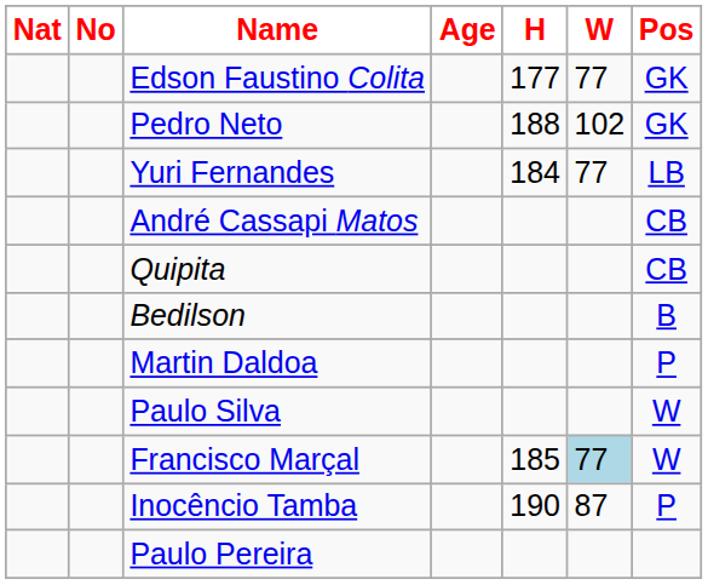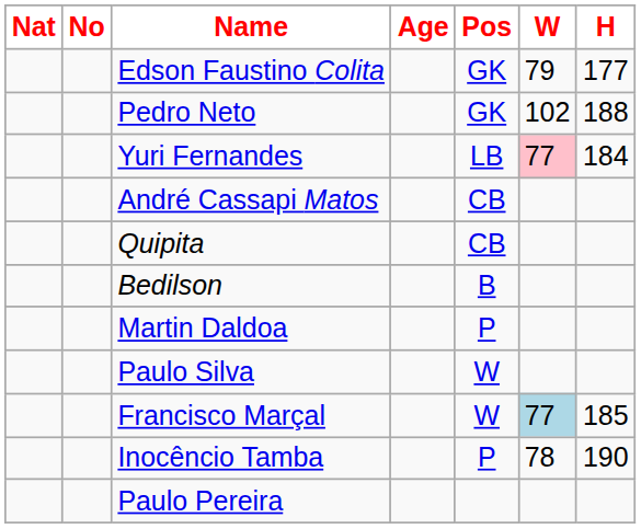 <table class="wikitable" style="text-align:left; font-size:90%">
 <tr>
 <th style="background:white; color: red">Nat</th>
 <th style="background:white; color: red">No</th>
 <th style="background:white; color: red">Name</th>
 <th style="background:white; color: red">Age</th>
+<th style="background:white; color: red">Pos</th>
+<th style="background:white; color: red">W</th>
 <th style="background:white; color: red">H</th>
-<th style="background:white; color: red">W</th>
-<th style="background:white; color: red">Pos</th>
 </tr>
 <tr>
 <td align="right"></td>
 <td align="center"></td>
 <td><a href='#'>Edson Faustino <em>Colita</em></a></td>
 <td align=center></td>
+<td align="center"><a href='#'>GK</a></td>
+<td>79</td>
 <td>177</td>
-<td>77</td>
-<td align="center"><a href='#'>GK</a></td>
 </tr>
 <tr>
 <td align="right"></td>
 <td align="center"></td>
 <td><a href='#'>Pedro Neto</a></td>
 <td align=center></td>
+<td align="center"><a href='#'>GK</a></td>
+<td>102</td>
 <td>188</td>
-<td>102</td>
-<td align="center"><a href='#'>GK</a></td>
 </tr>
 <tr>
 <td align="right"></td>
 <td align="center"></td>
 <td><a href='#'>Yuri Fernandes</a></td>
 <td align=center></td>
+<td align="center"><a href='#'>LB</a></td>
+<td style="background: pink;">77</td>
 <td>184</td>
-<td>77</td>
-<td align="center"><a href='#'>LB</a></td>
 </tr>
 <tr>
 <td align="right"></td>
 <td align="center"></td>
 <td><a href='#'>André Cassapi <em>Matos</em></a></td>
 <td align=center></td>
+<td align="center"><a href='#'>CB</a></td>
 <td></td>
 <td></td>
-<td align="center"><a href='#'>CB</a></td>
 </tr>
 <tr>
 <td align="right"></td>
 <td align="center"></td>
 <td><em>Quipita</em></td>
 <td></td>
+<td align="center"><a href='#'>CB</a></td>
 <td></td>
 <td></td>
-<td align="center"><a href='#'>CB</a></td>
 </tr>
 <tr>
 <td align="right"></td>
 <td align="center"></td>
 <td><em>Bedilson</em></td>
 <td></td>
+<td align="center"><a href='#'>B</a></td>
 <td></td>
 <td></td>
-<td align="center"><a href='#'>B</a></td>
 </tr>
 <tr>
 <td align="right"></td>
 <td align="center"></td>
 <td><a href='#'>Martin Daldoa</a></td>
 <td></td>
+<td align="center"><a href='#'>P</a></td>
 <td></td>
 <td></td>
-<td align="center"><a href='#'>P</a></td>
 </tr>
 <tr>
 <td align="right"></td>
 <td align="center"></td>
 <td><a href='#'>Paulo Silva</a></td>
 <td></td>
+<td align="center"><a href='#'>W</a></td>
 <td></td>
 <td></td>
-<td align="center"><a href='#'>W</a></td>
 </tr>
 <tr>
 <td align="right"></td>
 <td align="center"></td>
 <td><a href='#'>Francisco Marçal</a></td>
 <td align=center></td>
+<td align="center"><a href='#'>W</a></td>
+<td style="background: lightblue;">77</td>
 <td>185</td>
-<td style="background: lightblue;">77</td>
-<td align="center"><a href='#'>W</a></td>
 </tr>
 <tr>
 <td align="right"></td>
 <td align="center"></td>
 <td><a href='#'>Inocêncio Tamba</a></td>
 <td align=center></td>
+<td align="center"><a href='#'>P</a></td>
+<td>78</td>
 <td>190</td>
-<td>87</td>
-<td align="center"><a href='#'>P</a></td>
 </tr>
 <tr>
 <td align="right"></td>
 <td align="center"></td>
 <td><a href='#'>Paulo Pereira</a></td>
 <td></td>
 <td></td>
 <td></td>
 <td></td>
 </tr>
 </table>
